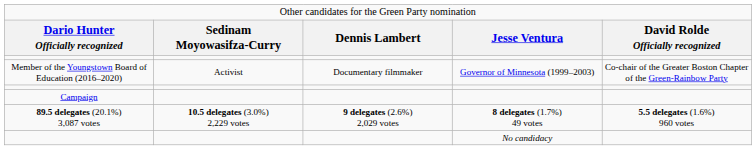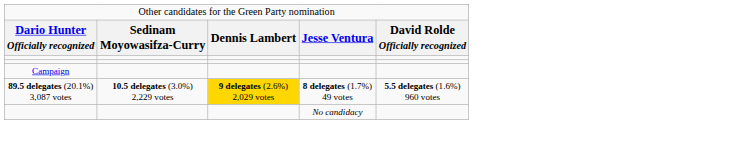 <table class="wikitable mw-collapsible mw-collapsed" style="font-size:90%; text-align:center">
 <tr>
 <td colspan=5 style=font-size:111%>Other candidates for the Green Party nomination</td>
 </tr>
 <tr style="font-size:135%; line-height:1.2">
 <th><a href='#'>Dario Hunter</a><br><small><em>Officially recognized</em></small></th>
 <th>Sedinam<br>Moyowasifza-Curry</th>
 <th>Dennis Lambert</th>
 <th><a href='#'>Jesse Ventura</a></th>
 <th>David Rolde<br><small><em>Officially recognized</em></small></th>
 </tr>
 <tr>
 <td></td>
 <td></td>
 <td></td>
 <td></td>
 <td></td>
 </tr>
 <tr>
-<td style=width:16em>Member of the <a href='#'>Youngstown</a> Board of Education (2016–2020)</td>
-<td style=width:16em>Activist</td>
-<td style=width:16em>Documentary filmmaker</td>
-<td style=width:16em><a href='#'>Governor of Minnesota</a> (1999–2003)</td>
-<td style=width:16em>Co-chair of the Greater Boston Chapter of the <a href='#'>Green-Rainbow Party</a></td>
-</tr>
-<tr>
 <td></td>
 <td></td>
 <td></td>
 <td></td>
 <td></td>
 </tr>
 <tr>
 <td><a href='#'>Campaign</a></td>
 <td></td>
 <td></td>
 <td></td>
 <td></td>
 </tr>
 <tr>
 <td><strong>89.5 delegates</strong> (20.1%)<br>3,087 votes</td>
 <td><strong>10.5 delegates</strong> (3.0%)<br>2,229 votes</td>
-<td><strong>9 delegates</strong> (2.6%)<br>2,029 votes</td>
+<td style="background: gold;"><strong>9 delegates</strong> (2.6%)<br>2,029 votes</td>
 <td><strong>8 delegates</strong> (1.7%)<br>49 votes</td>
 <td><strong>5.5 delegates</strong> (1.6%)<br>960 votes</td>
 </tr>
 <tr>
 <td></td>
 <td></td>
 <td></td>
 <td><em>No candidacy</em></td>
 <td></td>
 </tr>
 </table>
